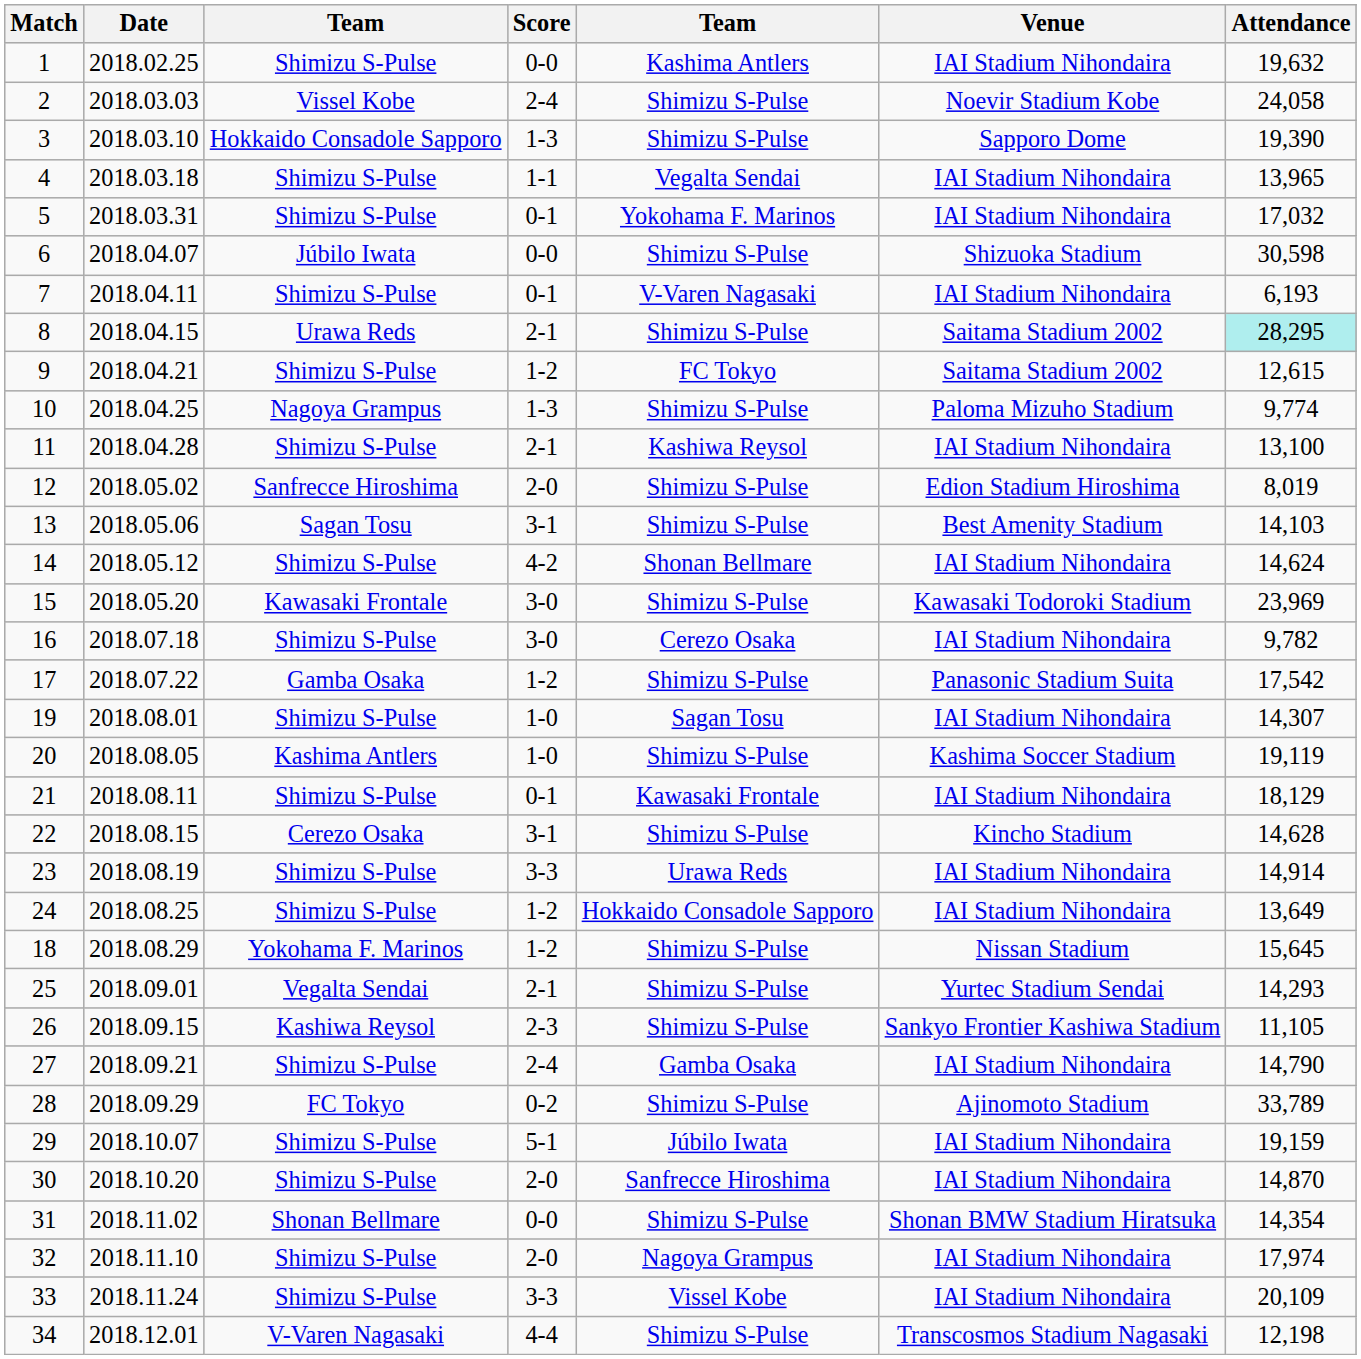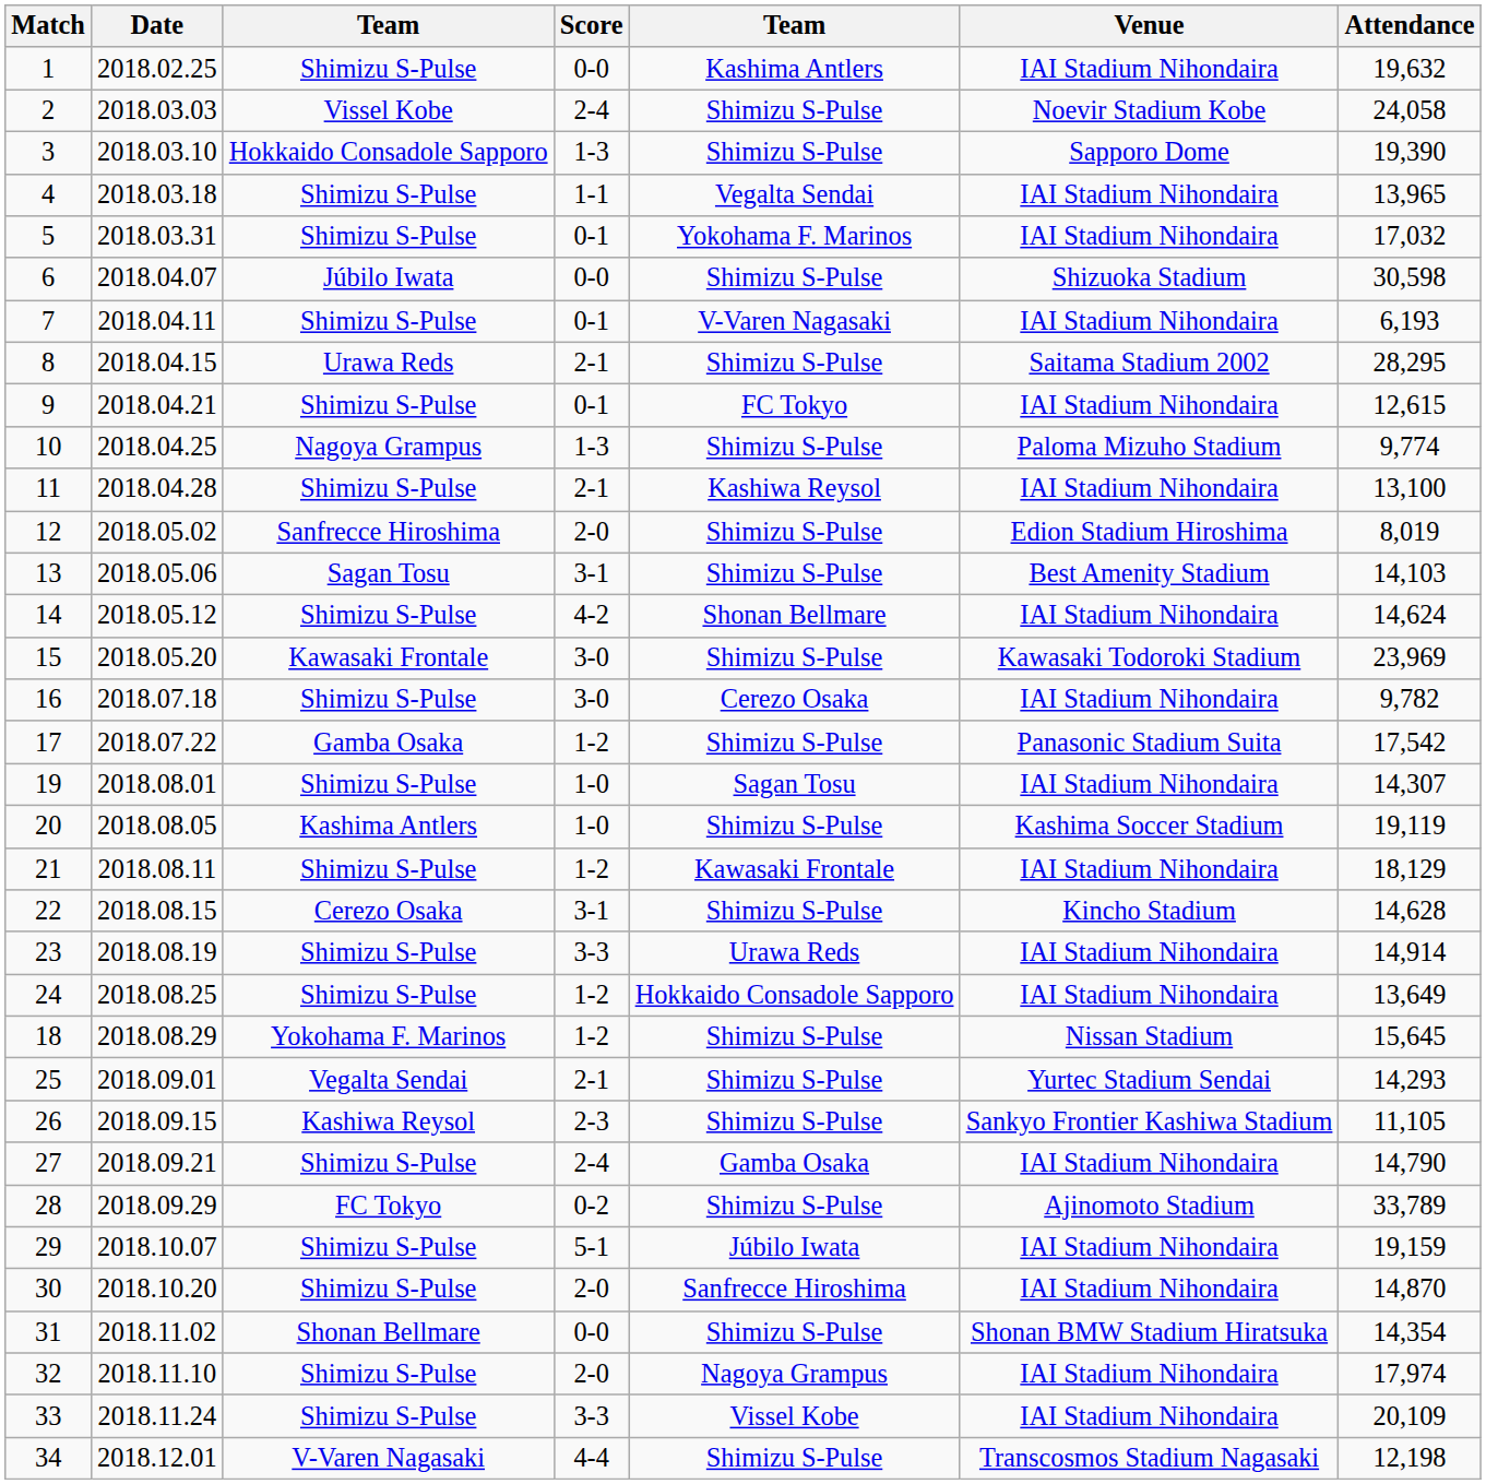 <table class="wikitable" style="text-align:center;">
 <tr>
 <th>Match</th>
 <th>Date</th>
 <th>Team</th>
 <th>Score</th>
 <th>Team</th>
 <th>Venue</th>
 <th>Attendance</th>
 </tr>
 <tr>
 <td>1</td>
 <td>2018.02.25</td>
 <td><a href='#'>Shimizu S-Pulse</a></td>
 <td>0-0</td>
 <td><a href='#'>Kashima Antlers</a></td>
 <td><a href='#'>IAI Stadium Nihondaira</a></td>
 <td>19,632</td>
 </tr>
 <tr>
 <td>2</td>
 <td>2018.03.03</td>
 <td><a href='#'>Vissel Kobe</a></td>
 <td>2-4</td>
 <td><a href='#'>Shimizu S-Pulse</a></td>
 <td><a href='#'>Noevir Stadium Kobe</a></td>
 <td>24,058</td>
 </tr>
 <tr>
 <td>3</td>
 <td>2018.03.10</td>
 <td><a href='#'>Hokkaido Consadole Sapporo</a></td>
 <td>1-3</td>
 <td><a href='#'>Shimizu S-Pulse</a></td>
 <td><a href='#'>Sapporo Dome</a></td>
 <td>19,390</td>
 </tr>
 <tr>
 <td>4</td>
 <td>2018.03.18</td>
 <td><a href='#'>Shimizu S-Pulse</a></td>
 <td>1-1</td>
 <td><a href='#'>Vegalta Sendai</a></td>
 <td><a href='#'>IAI Stadium Nihondaira</a></td>
 <td>13,965</td>
 </tr>
 <tr>
 <td>5</td>
 <td>2018.03.31</td>
 <td><a href='#'>Shimizu S-Pulse</a></td>
 <td>0-1</td>
 <td><a href='#'>Yokohama F. Marinos</a></td>
 <td><a href='#'>IAI Stadium Nihondaira</a></td>
 <td>17,032</td>
 </tr>
 <tr>
 <td>6</td>
 <td>2018.04.07</td>
 <td><a href='#'>Júbilo Iwata</a></td>
 <td>0-0</td>
 <td><a href='#'>Shimizu S-Pulse</a></td>
 <td><a href='#'>Shizuoka Stadium</a></td>
 <td>30,598</td>
 </tr>
 <tr>
 <td>7</td>
 <td>2018.04.11</td>
 <td><a href='#'>Shimizu S-Pulse</a></td>
 <td>0-1</td>
 <td><a href='#'>V-Varen Nagasaki</a></td>
 <td><a href='#'>IAI Stadium Nihondaira</a></td>
 <td>6,193</td>
 </tr>
 <tr>
 <td>8</td>
 <td>2018.04.15</td>
 <td><a href='#'>Urawa Reds</a></td>
 <td>2-1</td>
 <td><a href='#'>Shimizu S-Pulse</a></td>
 <td><a href='#'>Saitama Stadium 2002</a></td>
-<td style="background: paleturquoise;">28,295</td>
+<td>28,295</td>
 </tr>
 <tr>
 <td>9</td>
 <td>2018.04.21</td>
 <td><a href='#'>Shimizu S-Pulse</a></td>
-<td>1-2</td>
+<td>0-1</td>
 <td><a href='#'>FC Tokyo</a></td>
-<td><a href='#'>Saitama Stadium 2002</a></td>
+<td><a href='#'>IAI Stadium Nihondaira</a></td>
 <td>12,615</td>
 </tr>
 <tr>
 <td>10</td>
 <td>2018.04.25</td>
 <td><a href='#'>Nagoya Grampus</a></td>
 <td>1-3</td>
 <td><a href='#'>Shimizu S-Pulse</a></td>
 <td><a href='#'>Paloma Mizuho Stadium</a></td>
 <td>9,774</td>
 </tr>
 <tr>
 <td>11</td>
 <td>2018.04.28</td>
 <td><a href='#'>Shimizu S-Pulse</a></td>
 <td>2-1</td>
 <td><a href='#'>Kashiwa Reysol</a></td>
 <td><a href='#'>IAI Stadium Nihondaira</a></td>
 <td>13,100</td>
 </tr>
 <tr>
 <td>12</td>
 <td>2018.05.02</td>
 <td><a href='#'>Sanfrecce Hiroshima</a></td>
 <td>2-0</td>
 <td><a href='#'>Shimizu S-Pulse</a></td>
 <td><a href='#'>Edion Stadium Hiroshima</a></td>
 <td>8,019</td>
 </tr>
 <tr>
 <td>13</td>
 <td>2018.05.06</td>
 <td><a href='#'>Sagan Tosu</a></td>
 <td>3-1</td>
 <td><a href='#'>Shimizu S-Pulse</a></td>
 <td><a href='#'>Best Amenity Stadium</a></td>
 <td>14,103</td>
 </tr>
 <tr>
 <td>14</td>
 <td>2018.05.12</td>
 <td><a href='#'>Shimizu S-Pulse</a></td>
 <td>4-2</td>
 <td><a href='#'>Shonan Bellmare</a></td>
 <td><a href='#'>IAI Stadium Nihondaira</a></td>
 <td>14,624</td>
 </tr>
 <tr>
 <td>15</td>
 <td>2018.05.20</td>
 <td><a href='#'>Kawasaki Frontale</a></td>
 <td>3-0</td>
 <td><a href='#'>Shimizu S-Pulse</a></td>
 <td><a href='#'>Kawasaki Todoroki Stadium</a></td>
 <td>23,969</td>
 </tr>
 <tr>
 <td>16</td>
 <td>2018.07.18</td>
 <td><a href='#'>Shimizu S-Pulse</a></td>
 <td>3-0</td>
 <td><a href='#'>Cerezo Osaka</a></td>
 <td><a href='#'>IAI Stadium Nihondaira</a></td>
 <td>9,782</td>
 </tr>
 <tr>
 <td>17</td>
 <td>2018.07.22</td>
 <td><a href='#'>Gamba Osaka</a></td>
 <td>1-2</td>
 <td><a href='#'>Shimizu S-Pulse</a></td>
 <td><a href='#'>Panasonic Stadium Suita</a></td>
 <td>17,542</td>
 </tr>
 <tr>
 <td>19</td>
 <td>2018.08.01</td>
 <td><a href='#'>Shimizu S-Pulse</a></td>
 <td>1-0</td>
 <td><a href='#'>Sagan Tosu</a></td>
 <td><a href='#'>IAI Stadium Nihondaira</a></td>
 <td>14,307</td>
 </tr>
 <tr>
 <td>20</td>
 <td>2018.08.05</td>
 <td><a href='#'>Kashima Antlers</a></td>
 <td>1-0</td>
 <td><a href='#'>Shimizu S-Pulse</a></td>
 <td><a href='#'>Kashima Soccer Stadium</a></td>
 <td>19,119</td>
 </tr>
 <tr>
 <td>21</td>
 <td>2018.08.11</td>
 <td><a href='#'>Shimizu S-Pulse</a></td>
-<td>0-1</td>
+<td>1-2</td>
 <td><a href='#'>Kawasaki Frontale</a></td>
 <td><a href='#'>IAI Stadium Nihondaira</a></td>
 <td>18,129</td>
 </tr>
 <tr>
 <td>22</td>
 <td>2018.08.15</td>
 <td><a href='#'>Cerezo Osaka</a></td>
 <td>3-1</td>
 <td><a href='#'>Shimizu S-Pulse</a></td>
 <td><a href='#'>Kincho Stadium</a></td>
 <td>14,628</td>
 </tr>
 <tr>
 <td>23</td>
 <td>2018.08.19</td>
 <td><a href='#'>Shimizu S-Pulse</a></td>
 <td>3-3</td>
 <td><a href='#'>Urawa Reds</a></td>
 <td><a href='#'>IAI Stadium Nihondaira</a></td>
 <td>14,914</td>
 </tr>
 <tr>
 <td>24</td>
 <td>2018.08.25</td>
 <td><a href='#'>Shimizu S-Pulse</a></td>
 <td>1-2</td>
 <td><a href='#'>Hokkaido Consadole Sapporo</a></td>
 <td><a href='#'>IAI Stadium Nihondaira</a></td>
 <td>13,649</td>
 </tr>
 <tr>
 <td>18</td>
 <td>2018.08.29</td>
 <td><a href='#'>Yokohama F. Marinos</a></td>
 <td>1-2</td>
 <td><a href='#'>Shimizu S-Pulse</a></td>
 <td><a href='#'>Nissan Stadium</a></td>
 <td>15,645</td>
 </tr>
 <tr>
 <td>25</td>
 <td>2018.09.01</td>
 <td><a href='#'>Vegalta Sendai</a></td>
 <td>2-1</td>
 <td><a href='#'>Shimizu S-Pulse</a></td>
 <td><a href='#'>Yurtec Stadium Sendai</a></td>
 <td>14,293</td>
 </tr>
 <tr>
 <td>26</td>
 <td>2018.09.15</td>
 <td><a href='#'>Kashiwa Reysol</a></td>
 <td>2-3</td>
 <td><a href='#'>Shimizu S-Pulse</a></td>
 <td><a href='#'>Sankyo Frontier Kashiwa Stadium</a></td>
 <td>11,105</td>
 </tr>
 <tr>
 <td>27</td>
 <td>2018.09.21</td>
 <td><a href='#'>Shimizu S-Pulse</a></td>
 <td>2-4</td>
 <td><a href='#'>Gamba Osaka</a></td>
 <td><a href='#'>IAI Stadium Nihondaira</a></td>
 <td>14,790</td>
 </tr>
 <tr>
 <td>28</td>
 <td>2018.09.29</td>
 <td><a href='#'>FC Tokyo</a></td>
 <td>0-2</td>
 <td><a href='#'>Shimizu S-Pulse</a></td>
 <td><a href='#'>Ajinomoto Stadium</a></td>
 <td>33,789</td>
 </tr>
 <tr>
 <td>29</td>
 <td>2018.10.07</td>
 <td><a href='#'>Shimizu S-Pulse</a></td>
 <td>5-1</td>
 <td><a href='#'>Júbilo Iwata</a></td>
 <td><a href='#'>IAI Stadium Nihondaira</a></td>
 <td>19,159</td>
 </tr>
 <tr>
 <td>30</td>
 <td>2018.10.20</td>
 <td><a href='#'>Shimizu S-Pulse</a></td>
 <td>2-0</td>
 <td><a href='#'>Sanfrecce Hiroshima</a></td>
 <td><a href='#'>IAI Stadium Nihondaira</a></td>
 <td>14,870</td>
 </tr>
 <tr>
 <td>31</td>
 <td>2018.11.02</td>
 <td><a href='#'>Shonan Bellmare</a></td>
 <td>0-0</td>
 <td><a href='#'>Shimizu S-Pulse</a></td>
 <td><a href='#'>Shonan BMW Stadium Hiratsuka</a></td>
 <td>14,354</td>
 </tr>
 <tr>
 <td>32</td>
 <td>2018.11.10</td>
 <td><a href='#'>Shimizu S-Pulse</a></td>
 <td>2-0</td>
 <td><a href='#'>Nagoya Grampus</a></td>
 <td><a href='#'>IAI Stadium Nihondaira</a></td>
 <td>17,974</td>
 </tr>
 <tr>
 <td>33</td>
 <td>2018.11.24</td>
 <td><a href='#'>Shimizu S-Pulse</a></td>
 <td>3-3</td>
 <td><a href='#'>Vissel Kobe</a></td>
 <td><a href='#'>IAI Stadium Nihondaira</a></td>
 <td>20,109</td>
 </tr>
 <tr>
 <td>34</td>
 <td>2018.12.01</td>
 <td><a href='#'>V-Varen Nagasaki</a></td>
 <td>4-4</td>
 <td><a href='#'>Shimizu S-Pulse</a></td>
 <td><a href='#'>Transcosmos Stadium Nagasaki</a></td>
 <td>12,198</td>
 </tr>
 </table>
